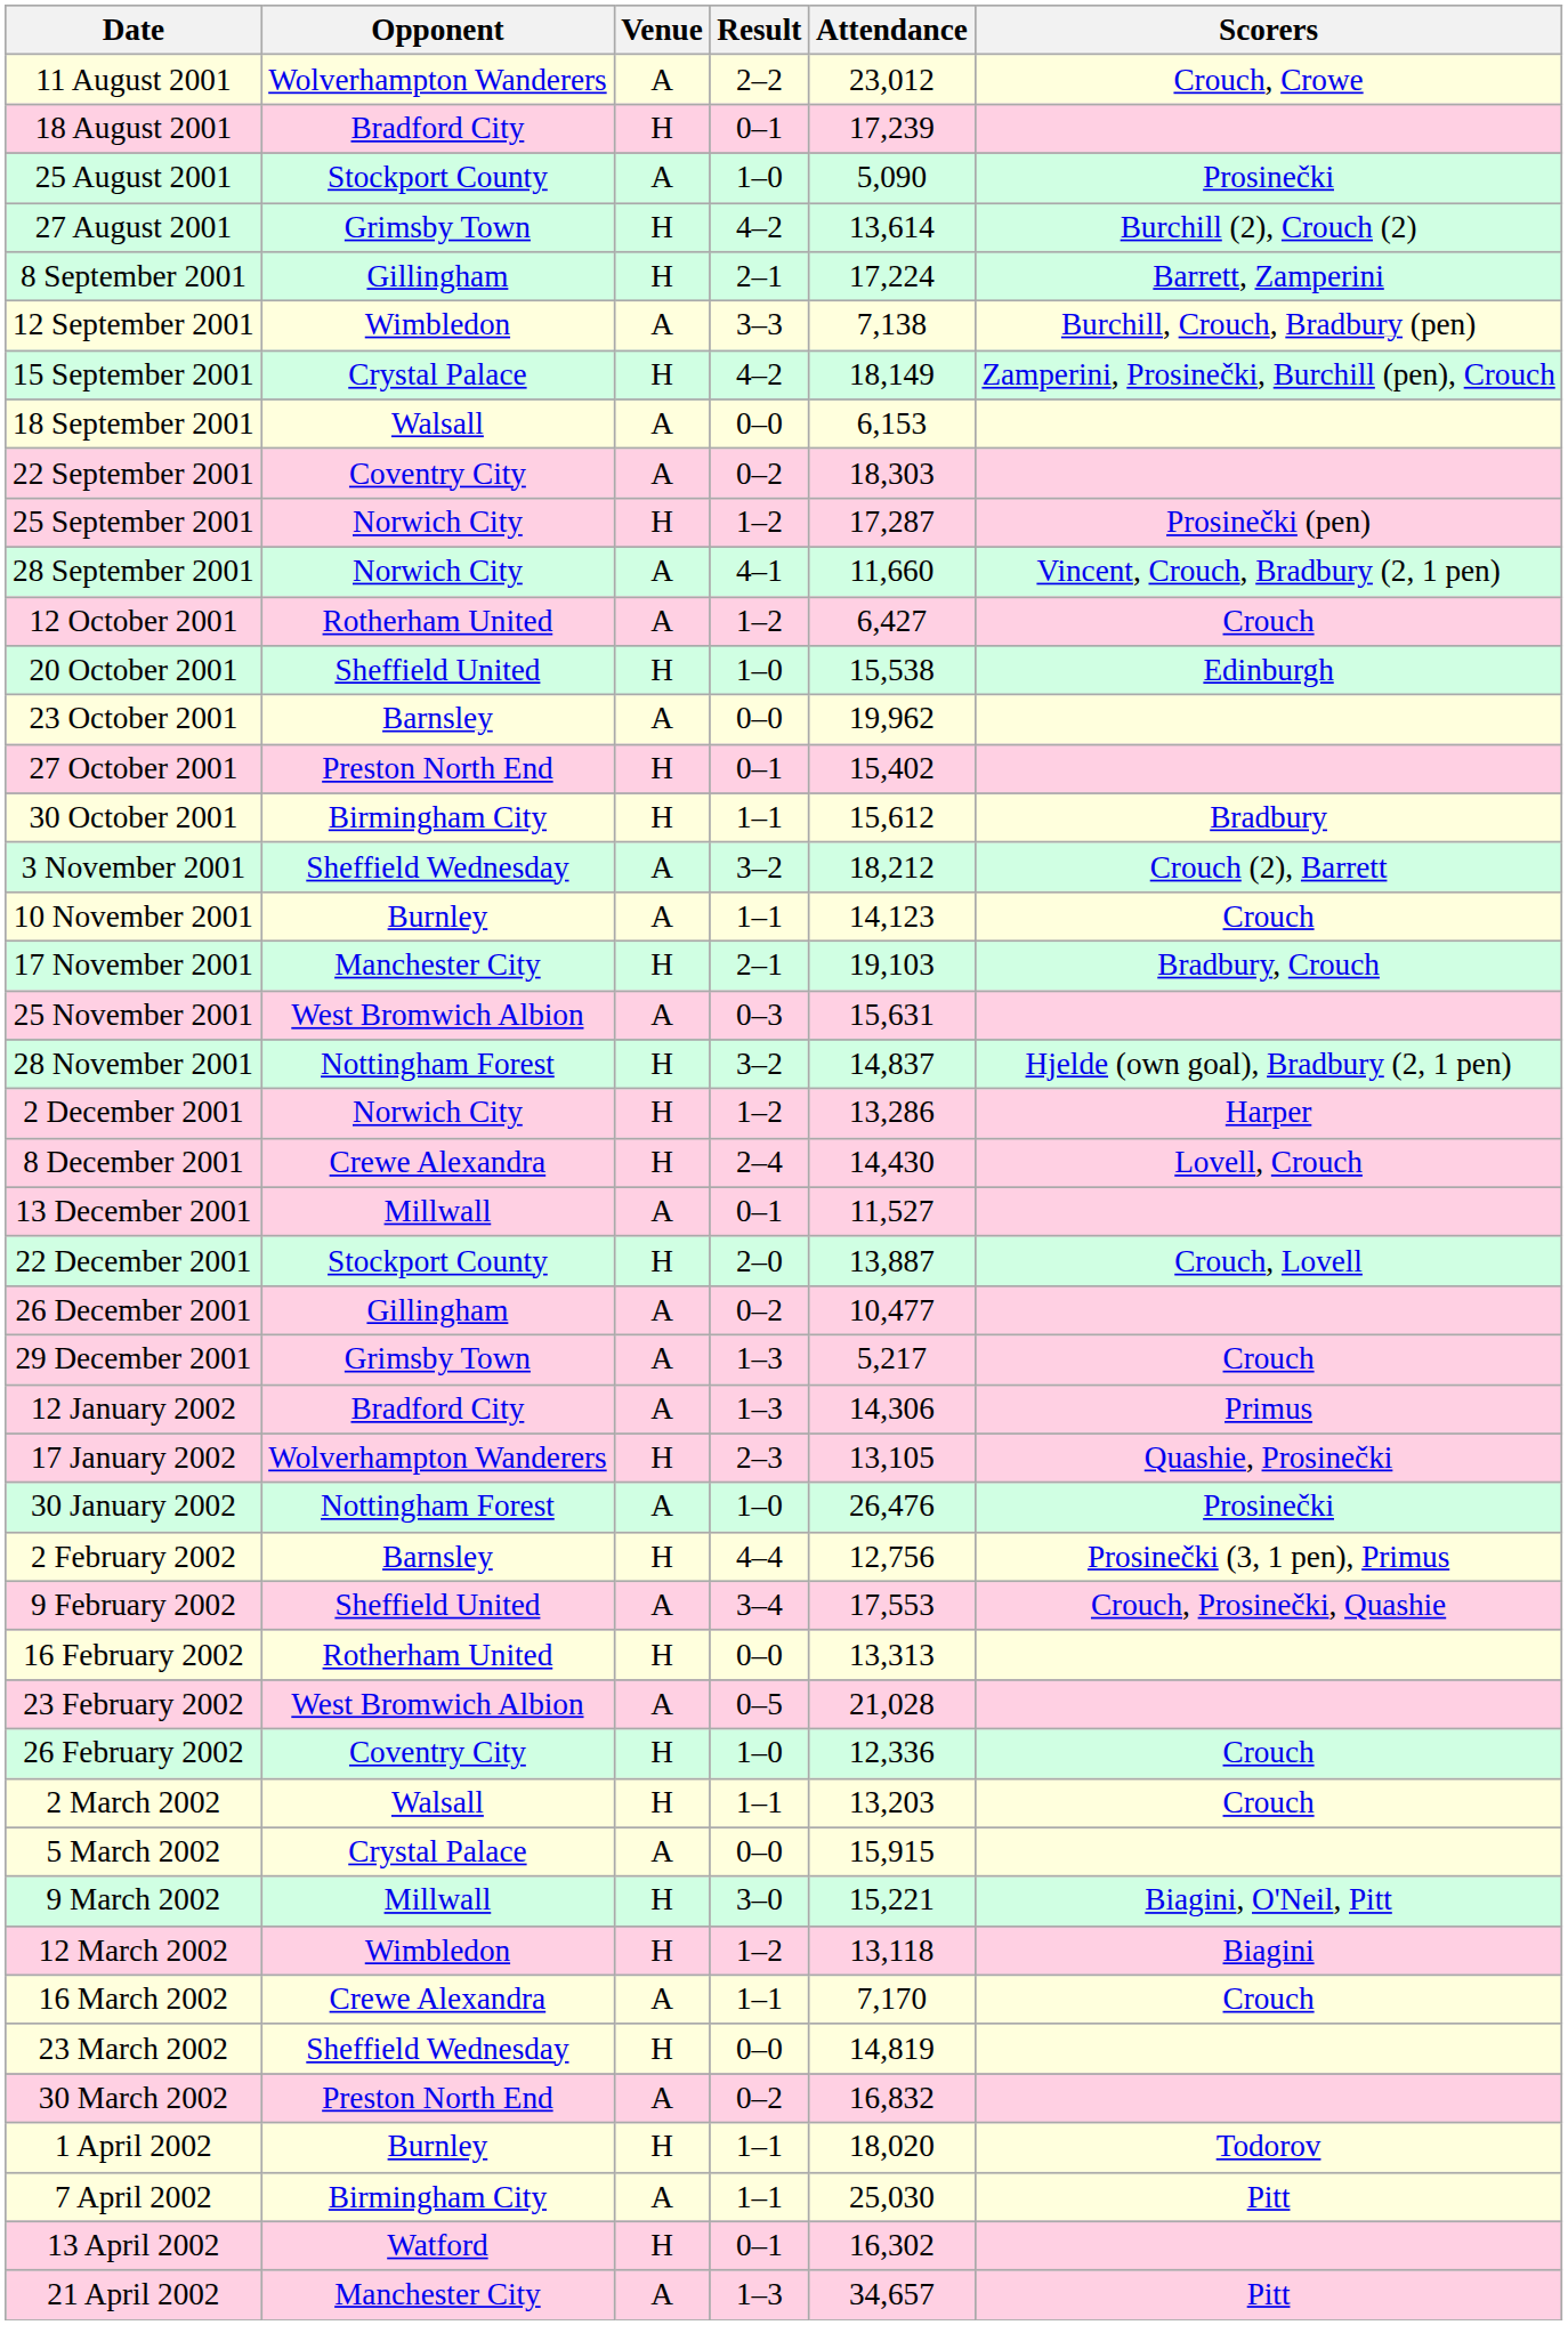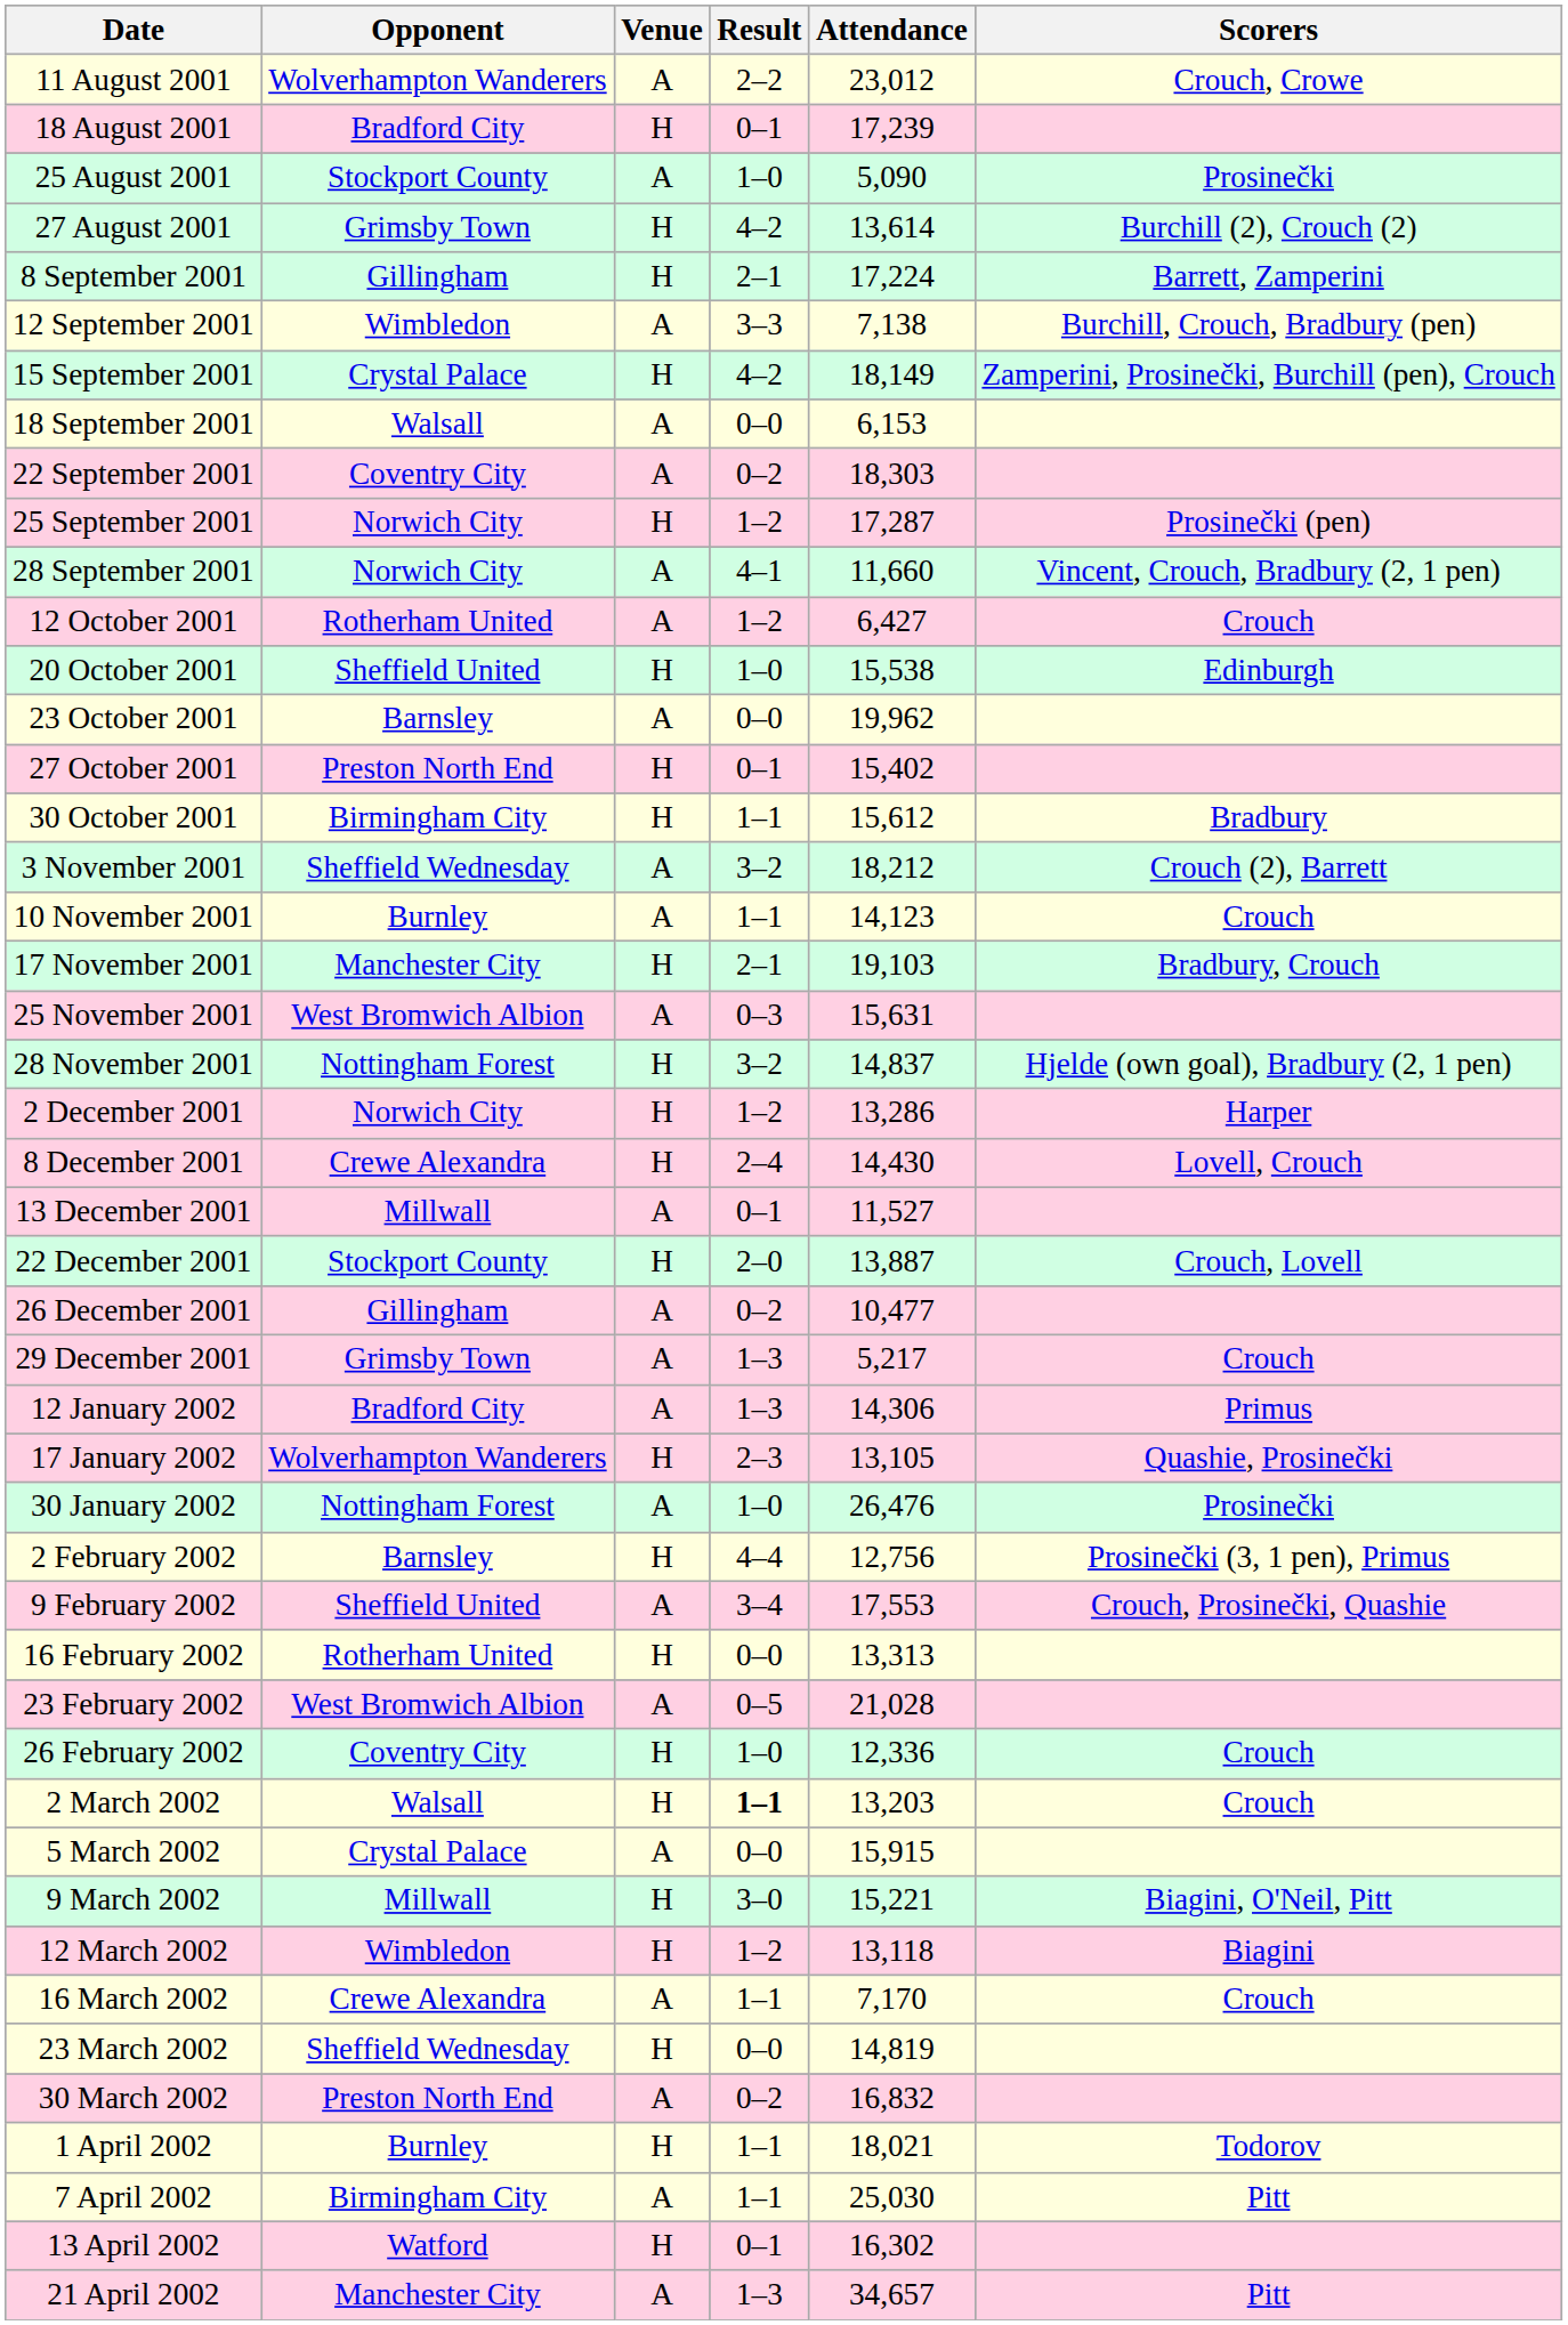 <table class="wikitable sortable" style="font-size:100%; text-align:center">
 <tr>
 <th>Date</th>
 <th>Opponent</th>
 <th>Venue</th>
 <th>Result</th>
 <th>Attendance</th>
 <th>Scorers</th>
 </tr>
 <tr style="background-color: #ffffdd;">
 <td>11 August 2001</td>
 <td><a href='#'>Wolverhampton Wanderers</a></td>
 <td>A</td>
 <td>2–2</td>
 <td>23,012</td>
 <td><a href='#'>Crouch</a>, <a href='#'>Crowe</a></td>
 </tr>
 <tr style="background-color: #ffd0e3;">
 <td>18 August 2001</td>
 <td><a href='#'>Bradford City</a></td>
 <td>H</td>
 <td>0–1</td>
 <td>17,239</td>
 <td></td>
 </tr>
 <tr style="background-color: #d0ffe3;">
 <td>25 August 2001</td>
 <td><a href='#'>Stockport County</a></td>
 <td>A</td>
 <td>1–0</td>
 <td>5,090</td>
 <td><a href='#'>Prosinečki</a></td>
 </tr>
 <tr style="background-color: #d0ffe3;">
 <td>27 August 2001</td>
 <td><a href='#'>Grimsby Town</a></td>
 <td>H</td>
 <td>4–2</td>
 <td>13,614</td>
 <td><a href='#'>Burchill</a> (2), <a href='#'>Crouch</a> (2)</td>
 </tr>
 <tr style="background-color: #d0ffe3;">
 <td>8 September 2001</td>
 <td><a href='#'>Gillingham</a></td>
 <td>H</td>
 <td>2–1</td>
 <td>17,224</td>
 <td><a href='#'>Barrett</a>, <a href='#'>Zamperini</a></td>
 </tr>
 <tr style="background-color: #ffffdd;">
 <td>12 September 2001</td>
 <td><a href='#'>Wimbledon</a></td>
 <td>A</td>
 <td>3–3</td>
 <td>7,138</td>
 <td><a href='#'>Burchill</a>, <a href='#'>Crouch</a>, <a href='#'>Bradbury</a> (pen)</td>
 </tr>
 <tr style="background-color: #d0ffe3;">
 <td>15 September 2001</td>
 <td><a href='#'>Crystal Palace</a></td>
 <td>H</td>
 <td>4–2</td>
 <td>18,149</td>
 <td><a href='#'>Zamperini</a>, <a href='#'>Prosinečki</a>, <a href='#'>Burchill</a> (pen), <a href='#'>Crouch</a></td>
 </tr>
 <tr style="background-color: #ffffdd;">
 <td>18 September 2001</td>
 <td><a href='#'>Walsall</a></td>
 <td>A</td>
 <td>0–0</td>
 <td>6,153</td>
 <td></td>
 </tr>
 <tr style="background-color: #ffd0e3;">
 <td>22 September 2001</td>
 <td><a href='#'>Coventry City</a></td>
 <td>A</td>
 <td>0–2</td>
 <td>18,303</td>
 <td></td>
 </tr>
 <tr style="background-color: #ffd0e3;">
 <td>25 September 2001</td>
 <td><a href='#'>Norwich City</a></td>
 <td>H</td>
 <td>1–2</td>
 <td>17,287</td>
 <td><a href='#'>Prosinečki</a> (pen)</td>
 </tr>
 <tr style="background-color: #d0ffe3;">
 <td>28 September 2001</td>
 <td><a href='#'>Norwich City</a></td>
 <td>A</td>
 <td>4–1</td>
 <td>11,660</td>
 <td><a href='#'>Vincent</a>, <a href='#'>Crouch</a>, <a href='#'>Bradbury</a> (2, 1 pen)</td>
 </tr>
 <tr style="background-color: #ffd0e3;">
 <td>12 October 2001</td>
 <td><a href='#'>Rotherham United</a></td>
 <td>A</td>
 <td>1–2</td>
 <td>6,427</td>
 <td><a href='#'>Crouch</a></td>
 </tr>
 <tr style="background-color: #d0ffe3;">
 <td>20 October 2001</td>
 <td><a href='#'>Sheffield United</a></td>
 <td>H</td>
 <td>1–0</td>
 <td>15,538</td>
 <td><a href='#'>Edinburgh</a></td>
 </tr>
 <tr style="background-color: #ffffdd;">
 <td>23 October 2001</td>
 <td><a href='#'>Barnsley</a></td>
 <td>A</td>
 <td>0–0</td>
 <td>19,962</td>
 <td></td>
 </tr>
 <tr style="background-color: #ffd0e3;">
 <td>27 October 2001</td>
 <td><a href='#'>Preston North End</a></td>
 <td>H</td>
 <td>0–1</td>
 <td>15,402</td>
 <td></td>
 </tr>
 <tr style="background-color: #ffffdd;">
 <td>30 October 2001</td>
 <td><a href='#'>Birmingham City</a></td>
 <td>H</td>
 <td>1–1</td>
 <td>15,612</td>
 <td><a href='#'>Bradbury</a></td>
 </tr>
 <tr style="background-color: #d0ffe3;">
 <td>3 November 2001</td>
 <td><a href='#'>Sheffield Wednesday</a></td>
 <td>A</td>
 <td>3–2</td>
 <td>18,212</td>
 <td><a href='#'>Crouch</a> (2), <a href='#'>Barrett</a></td>
 </tr>
 <tr style="background-color: #ffffdd;">
 <td>10 November 2001</td>
 <td><a href='#'>Burnley</a></td>
 <td>A</td>
 <td>1–1</td>
 <td>14,123</td>
 <td><a href='#'>Crouch</a></td>
 </tr>
 <tr style="background-color: #d0ffe3;">
 <td>17 November 2001</td>
 <td><a href='#'>Manchester City</a></td>
 <td>H</td>
 <td>2–1</td>
 <td>19,103</td>
 <td><a href='#'>Bradbury</a>, <a href='#'>Crouch</a></td>
 </tr>
 <tr style="background-color: #ffd0e3;">
 <td>25 November 2001</td>
 <td><a href='#'>West Bromwich Albion</a></td>
 <td>A</td>
 <td>0–3</td>
 <td>15,631</td>
 <td></td>
 </tr>
 <tr style="background-color: #d0ffe3;">
 <td>28 November 2001</td>
 <td><a href='#'>Nottingham Forest</a></td>
 <td>H</td>
 <td>3–2</td>
 <td>14,837</td>
 <td><a href='#'>Hjelde</a> (own goal), <a href='#'>Bradbury</a> (2, 1 pen)</td>
 </tr>
 <tr style="background-color: #ffd0e3;">
 <td>2 December 2001</td>
 <td><a href='#'>Norwich City</a></td>
 <td>H</td>
 <td>1–2</td>
 <td>13,286</td>
 <td><a href='#'>Harper</a></td>
 </tr>
 <tr style="background-color: #ffd0e3;">
 <td>8 December 2001</td>
 <td><a href='#'>Crewe Alexandra</a></td>
 <td>H</td>
 <td>2–4</td>
 <td>14,430</td>
 <td><a href='#'>Lovell</a>, <a href='#'>Crouch</a></td>
 </tr>
 <tr style="background-color: #ffd0e3;">
 <td>13 December 2001</td>
 <td><a href='#'>Millwall</a></td>
 <td>A</td>
 <td>0–1</td>
 <td>11,527</td>
 <td></td>
 </tr>
 <tr style="background-color: #d0ffe3;">
 <td>22 December 2001</td>
 <td><a href='#'>Stockport County</a></td>
 <td>H</td>
 <td>2–0</td>
 <td>13,887</td>
 <td><a href='#'>Crouch</a>, <a href='#'>Lovell</a></td>
 </tr>
 <tr style="background-color: #ffd0e3;">
 <td>26 December 2001</td>
 <td><a href='#'>Gillingham</a></td>
 <td>A</td>
 <td>0–2</td>
 <td>10,477</td>
 <td></td>
 </tr>
 <tr style="background-color: #ffd0e3;">
 <td>29 December 2001</td>
 <td><a href='#'>Grimsby Town</a></td>
 <td>A</td>
 <td>1–3</td>
 <td>5,217</td>
 <td><a href='#'>Crouch</a></td>
 </tr>
 <tr style="background-color: #ffd0e3;">
 <td>12 January 2002</td>
 <td><a href='#'>Bradford City</a></td>
 <td>A</td>
 <td>1–3</td>
 <td>14,306</td>
 <td><a href='#'>Primus</a></td>
 </tr>
 <tr style="background-color: #ffd0e3;">
 <td>17 January 2002</td>
 <td><a href='#'>Wolverhampton Wanderers</a></td>
 <td>H</td>
 <td>2–3</td>
 <td>13,105</td>
 <td><a href='#'>Quashie</a>, <a href='#'>Prosinečki</a></td>
 </tr>
 <tr style="background-color: #d0ffe3;">
 <td>30 January 2002</td>
 <td><a href='#'>Nottingham Forest</a></td>
 <td>A</td>
 <td>1–0</td>
 <td>26,476</td>
 <td><a href='#'>Prosinečki</a></td>
 </tr>
 <tr style="background-color: #ffffdd;">
 <td>2 February 2002</td>
 <td><a href='#'>Barnsley</a></td>
 <td>H</td>
 <td>4–4</td>
 <td>12,756</td>
 <td><a href='#'>Prosinečki</a> (3, 1 pen), <a href='#'>Primus</a></td>
 </tr>
 <tr style="background-color: #ffd0e3;">
 <td>9 February 2002</td>
 <td><a href='#'>Sheffield United</a></td>
 <td>A</td>
 <td>3–4</td>
 <td>17,553</td>
 <td><a href='#'>Crouch</a>, <a href='#'>Prosinečki</a>, <a href='#'>Quashie</a></td>
 </tr>
 <tr style="background-color: #ffffdd;">
 <td>16 February 2002</td>
 <td><a href='#'>Rotherham United</a></td>
 <td>H</td>
 <td>0–0</td>
 <td>13,313</td>
 <td></td>
 </tr>
 <tr style="background-color: #ffd0e3;">
 <td>23 February 2002</td>
 <td><a href='#'>West Bromwich Albion</a></td>
 <td>A</td>
 <td>0–5</td>
 <td>21,028</td>
 <td></td>
 </tr>
 <tr style="background-color: #d0ffe3;">
 <td>26 February 2002</td>
 <td><a href='#'>Coventry City</a></td>
 <td>H</td>
 <td>1–0</td>
 <td>12,336</td>
 <td><a href='#'>Crouch</a></td>
 </tr>
 <tr style="background-color: #ffffdd;">
 <td>2 March 2002</td>
 <td><a href='#'>Walsall</a></td>
 <td>H</td>
-<td>1–1</td>
+<td><strong>1–1</strong></td>
 <td>13,203</td>
 <td><a href='#'>Crouch</a></td>
 </tr>
 <tr style="background-color: #ffffdd;">
 <td>5 March 2002</td>
 <td><a href='#'>Crystal Palace</a></td>
 <td>A</td>
 <td>0–0</td>
 <td>15,915</td>
 <td></td>
 </tr>
 <tr style="background-color: #d0ffe3;">
 <td>9 March 2002</td>
 <td><a href='#'>Millwall</a></td>
 <td>H</td>
 <td>3–0</td>
 <td>15,221</td>
 <td><a href='#'>Biagini</a>, <a href='#'>O'Neil</a>, <a href='#'>Pitt</a></td>
 </tr>
 <tr style="background-color: #ffd0e3;">
 <td>12 March 2002</td>
 <td><a href='#'>Wimbledon</a></td>
 <td>H</td>
 <td>1–2</td>
 <td>13,118</td>
 <td><a href='#'>Biagini</a></td>
 </tr>
 <tr style="background-color: #ffffdd;">
 <td>16 March 2002</td>
 <td><a href='#'>Crewe Alexandra</a></td>
 <td>A</td>
 <td>1–1</td>
 <td>7,170</td>
 <td><a href='#'>Crouch</a></td>
 </tr>
 <tr style="background-color: #ffffdd;">
 <td>23 March 2002</td>
 <td><a href='#'>Sheffield Wednesday</a></td>
 <td>H</td>
 <td>0–0</td>
 <td>14,819</td>
 <td></td>
 </tr>
 <tr style="background-color: #ffd0e3;">
 <td>30 March 2002</td>
 <td><a href='#'>Preston North End</a></td>
 <td>A</td>
 <td>0–2</td>
 <td>16,832</td>
 <td></td>
 </tr>
 <tr style="background-color: #ffffdd;">
 <td>1 April 2002</td>
 <td><a href='#'>Burnley</a></td>
 <td>H</td>
 <td>1–1</td>
-<td>18,020</td>
+<td>18,021</td>
 <td><a href='#'>Todorov</a></td>
 </tr>
 <tr style="background-color: #ffffdd;">
 <td>7 April 2002</td>
 <td><a href='#'>Birmingham City</a></td>
 <td>A</td>
 <td>1–1</td>
 <td>25,030</td>
 <td><a href='#'>Pitt</a></td>
 </tr>
 <tr style="background-color: #ffd0e3;">
 <td>13 April 2002</td>
 <td><a href='#'>Watford</a></td>
 <td>H</td>
 <td>0–1</td>
 <td>16,302</td>
 <td></td>
 </tr>
 <tr style="background-color: #ffd0e3;">
 <td>21 April 2002</td>
 <td><a href='#'>Manchester City</a></td>
 <td>A</td>
 <td>1–3</td>
 <td>34,657</td>
 <td><a href='#'>Pitt</a></td>
 </tr>
 </table>
